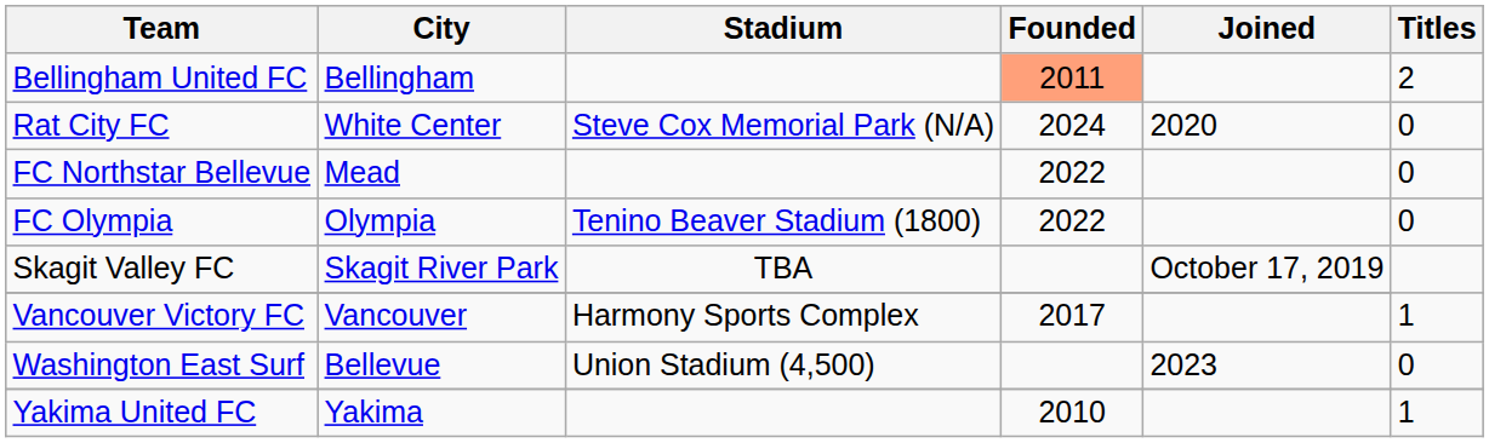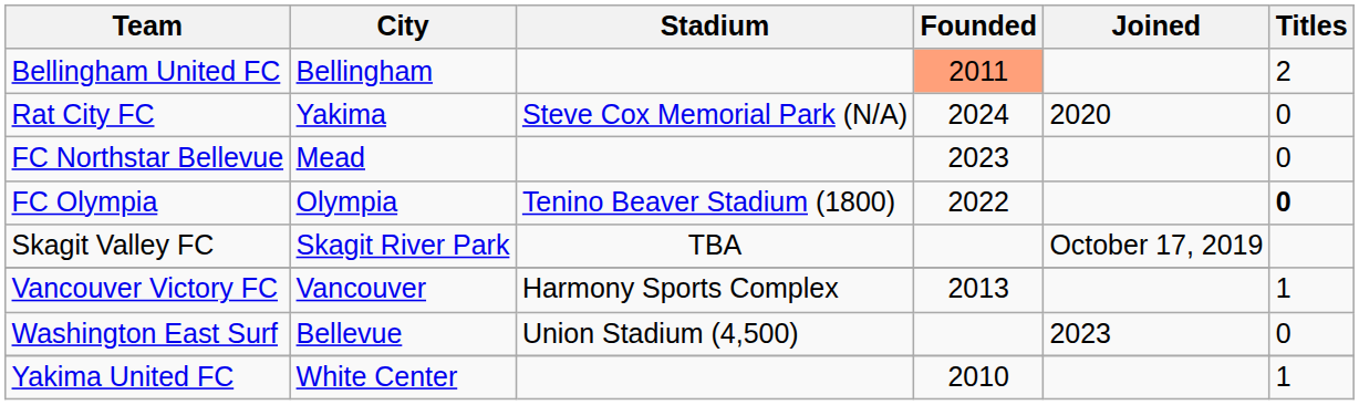 <table class="wikitable sortable">
 <tr>
 <th>Team</th>
 <th>City</th>
 <th>Stadium</th>
 <th>Founded</th>
 <th>Joined</th>
 <th>Titles</th>
 </tr>
 <tr>
 <td><a href='#'>Bellingham United FC</a></td>
 <td><a href='#'>Bellingham</a></td>
 <td></td>
 <td align=center style="background: lightsalmon;">2011</td>
 <td></td>
 <td>2</td>
 </tr>
 <tr>
 <td><a href='#'>Rat City FC</a></td>
-<td [White Center, Washington><a href='#'>White Center</a></td>
+<td><a href='#'>Yakima</a></td>
 <td><a href='#'>Steve Cox Memorial Park</a> (N/A)</td>
 <td align=center>2024</td>
 <td>2020</td>
 <td>0</td>
 </tr>
 <tr>
 <td><a href='#'>FC Northstar Bellevue</a></td>
 <td><a href='#'>Mead</a></td>
 <td></td>
-<td align=center>2022</td>
+<td align=center>2023</td>
 <td></td>
 <td>0</td>
 </tr>
 <tr>
 <td><a href='#'>FC Olympia</a></td>
 <td><a href='#'>Olympia</a></td>
 <td><a href='#'>Tenino Beaver Stadium</a> (1800)</td>
 <td align=center>2022</td>
 <td></td>
-<td>0</td>
+<td><strong>0</strong></td>
 </tr>
 <tr>
 <td>Skagit Valley FC</td>
 <td><a href='#'>Skagit River Park</a></td>
 <td align=center>TBA</td>
 <td></td>
 <td>October 17, 2019</td>
 </tr>
 <tr>
 </tr>
 <tr>
 <td><a href='#'>Vancouver Victory FC</a></td>
 <td><a href='#'>Vancouver</a></td>
 <td>Harmony Sports Complex</td>
-<td align=center>2017</td>
+<td align=center>2013</td>
 <td></td>
 <td>1</td>
 </tr>
 <tr>
 <td><a href='#'>Washington East Surf</a></td>
 <td><a href='#'>Bellevue</a></td>
 <td>Union Stadium (4,500)</td>
 <td></td>
 <td>2023</td>
 <td>0</td>
 </tr>
 <tr>
 </tr>
 <tr>
 <td><a href='#'>Yakima United FC</a></td>
-<td><a href='#'>Yakima</a></td>
+<td [White Center, Washington><a href='#'>White Center</a></td>
 <td></td>
 <td align=center>2010</td>
 <td></td>
 <td>1</td>
 </tr>
 </table>
